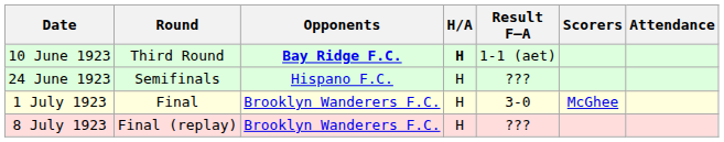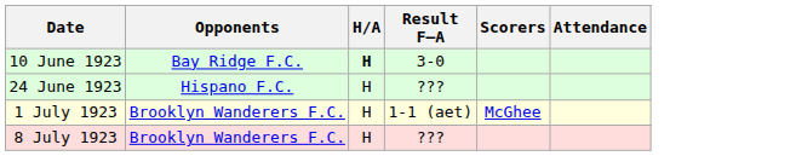 <table class="wikitable" style="text-align:center">
 <tr>
 <th>Date</th>
-<th>Round</th>
 <th>Opponents</th>
 <th>H/A</th>
 <th>Result<br>F–A</th>
 <th>Scorers</th>
 <th>Attendance</th>
 </tr>
 <tr bgcolor="#ddffdd">
 <td>10 June 1923</td>
-<td>Third Round</td>
-<td><strong><a href='#'>Bay Ridge F.C.</a></strong></td>
+<td><a href='#'>Bay Ridge F.C.</a></td>
 <td><strong>H</strong></td>
-<td>1-1 (aet)</td>
+<td>3-0</td>
 <td></td>
 <td></td>
 </tr>
 <tr bgcolor="#ddffdd">
 <td>24 June 1923</td>
-<td>Semifinals</td>
 <td><a href='#'>Hispano F.C.</a></td>
 <td>H</td>
 <td>???</td>
 <td></td>
 <td></td>
 </tr>
 <tr bgcolor="#ffffdd">
 <td>1 July 1923</td>
-<td>Final</td>
 <td><a href='#'>Brooklyn Wanderers F.C.</a></td>
 <td>H</td>
-<td>3-0</td>
+<td>1-1 (aet)</td>
 <td><a href='#'>McGhee</a></td>
 <td></td>
 </tr>
 <tr bgcolor="#ffdddd">
 <td>8 July 1923</td>
-<td>Final (replay)</td>
 <td><a href='#'>Brooklyn Wanderers F.C.</a></td>
 <td>H</td>
 <td>???</td>
 <td></td>
 <td></td>
 </tr>
 </table>
